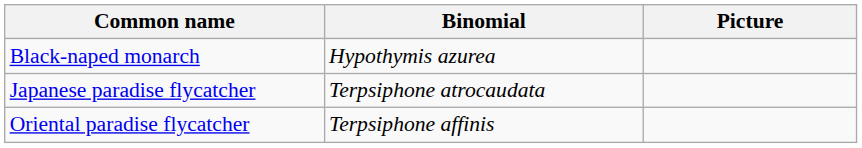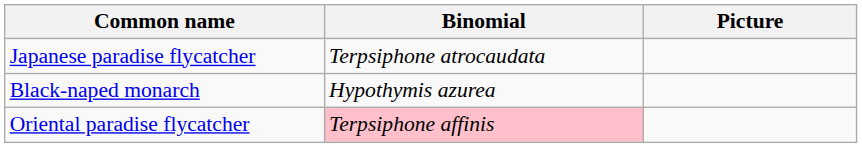 <table width=50% class="wikitable">
 <tr>
 <th width=30%>Common name</th>
 <th width=30%>Binomial</th>
 <th width=20%>Picture</th>
 </tr>
 <tr>
+<td><a href='#'>Japanese paradise flycatcher</a></td>
+<td><em>Terpsiphone atrocaudata</em></td>
+<td></td>
+</tr>
+<tr>
 <td><a href='#'>Black-naped monarch</a></td>
 <td><em>Hypothymis azurea</em></td>
 <td></td>
 </tr>
 <tr>
-<td><a href='#'>Japanese paradise flycatcher</a></td>
-<td><em>Terpsiphone atrocaudata</em></td>
-<td></td>
-</tr>
-<tr>
 <td><a href='#'>Oriental paradise flycatcher</a></td>
-<td><em>Terpsiphone affinis</em></td>
+<td style="background: pink;"><em>Terpsiphone affinis</em></td>
 <td></td>
 </tr>
 </table>
